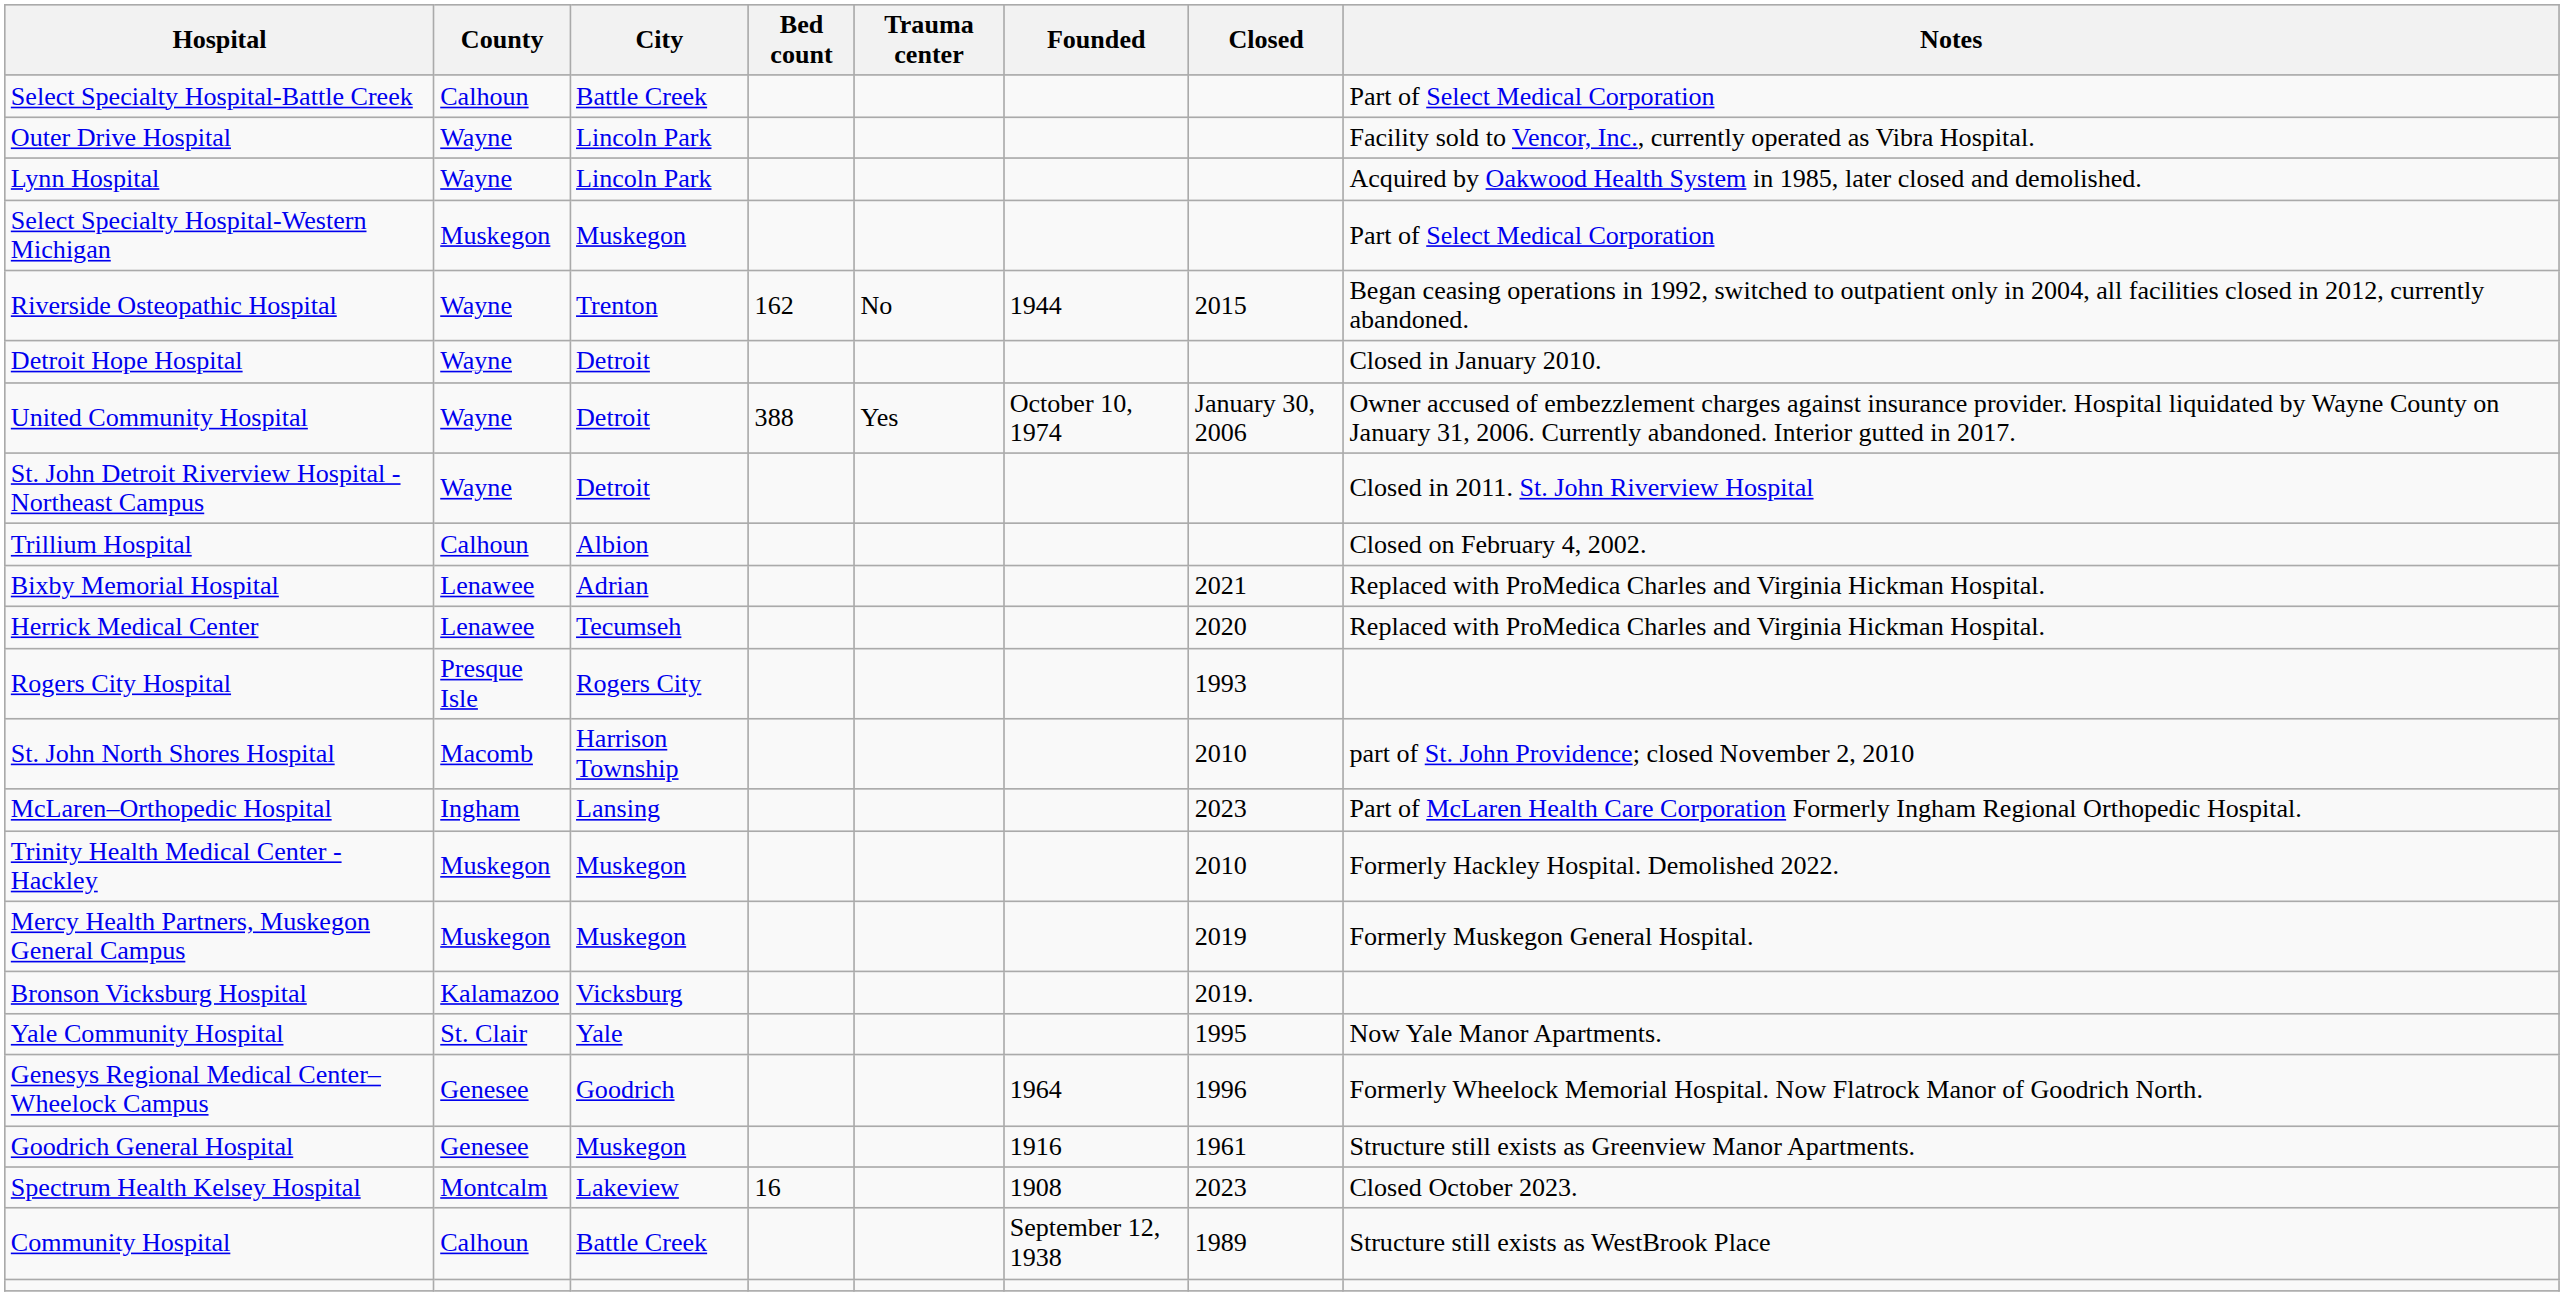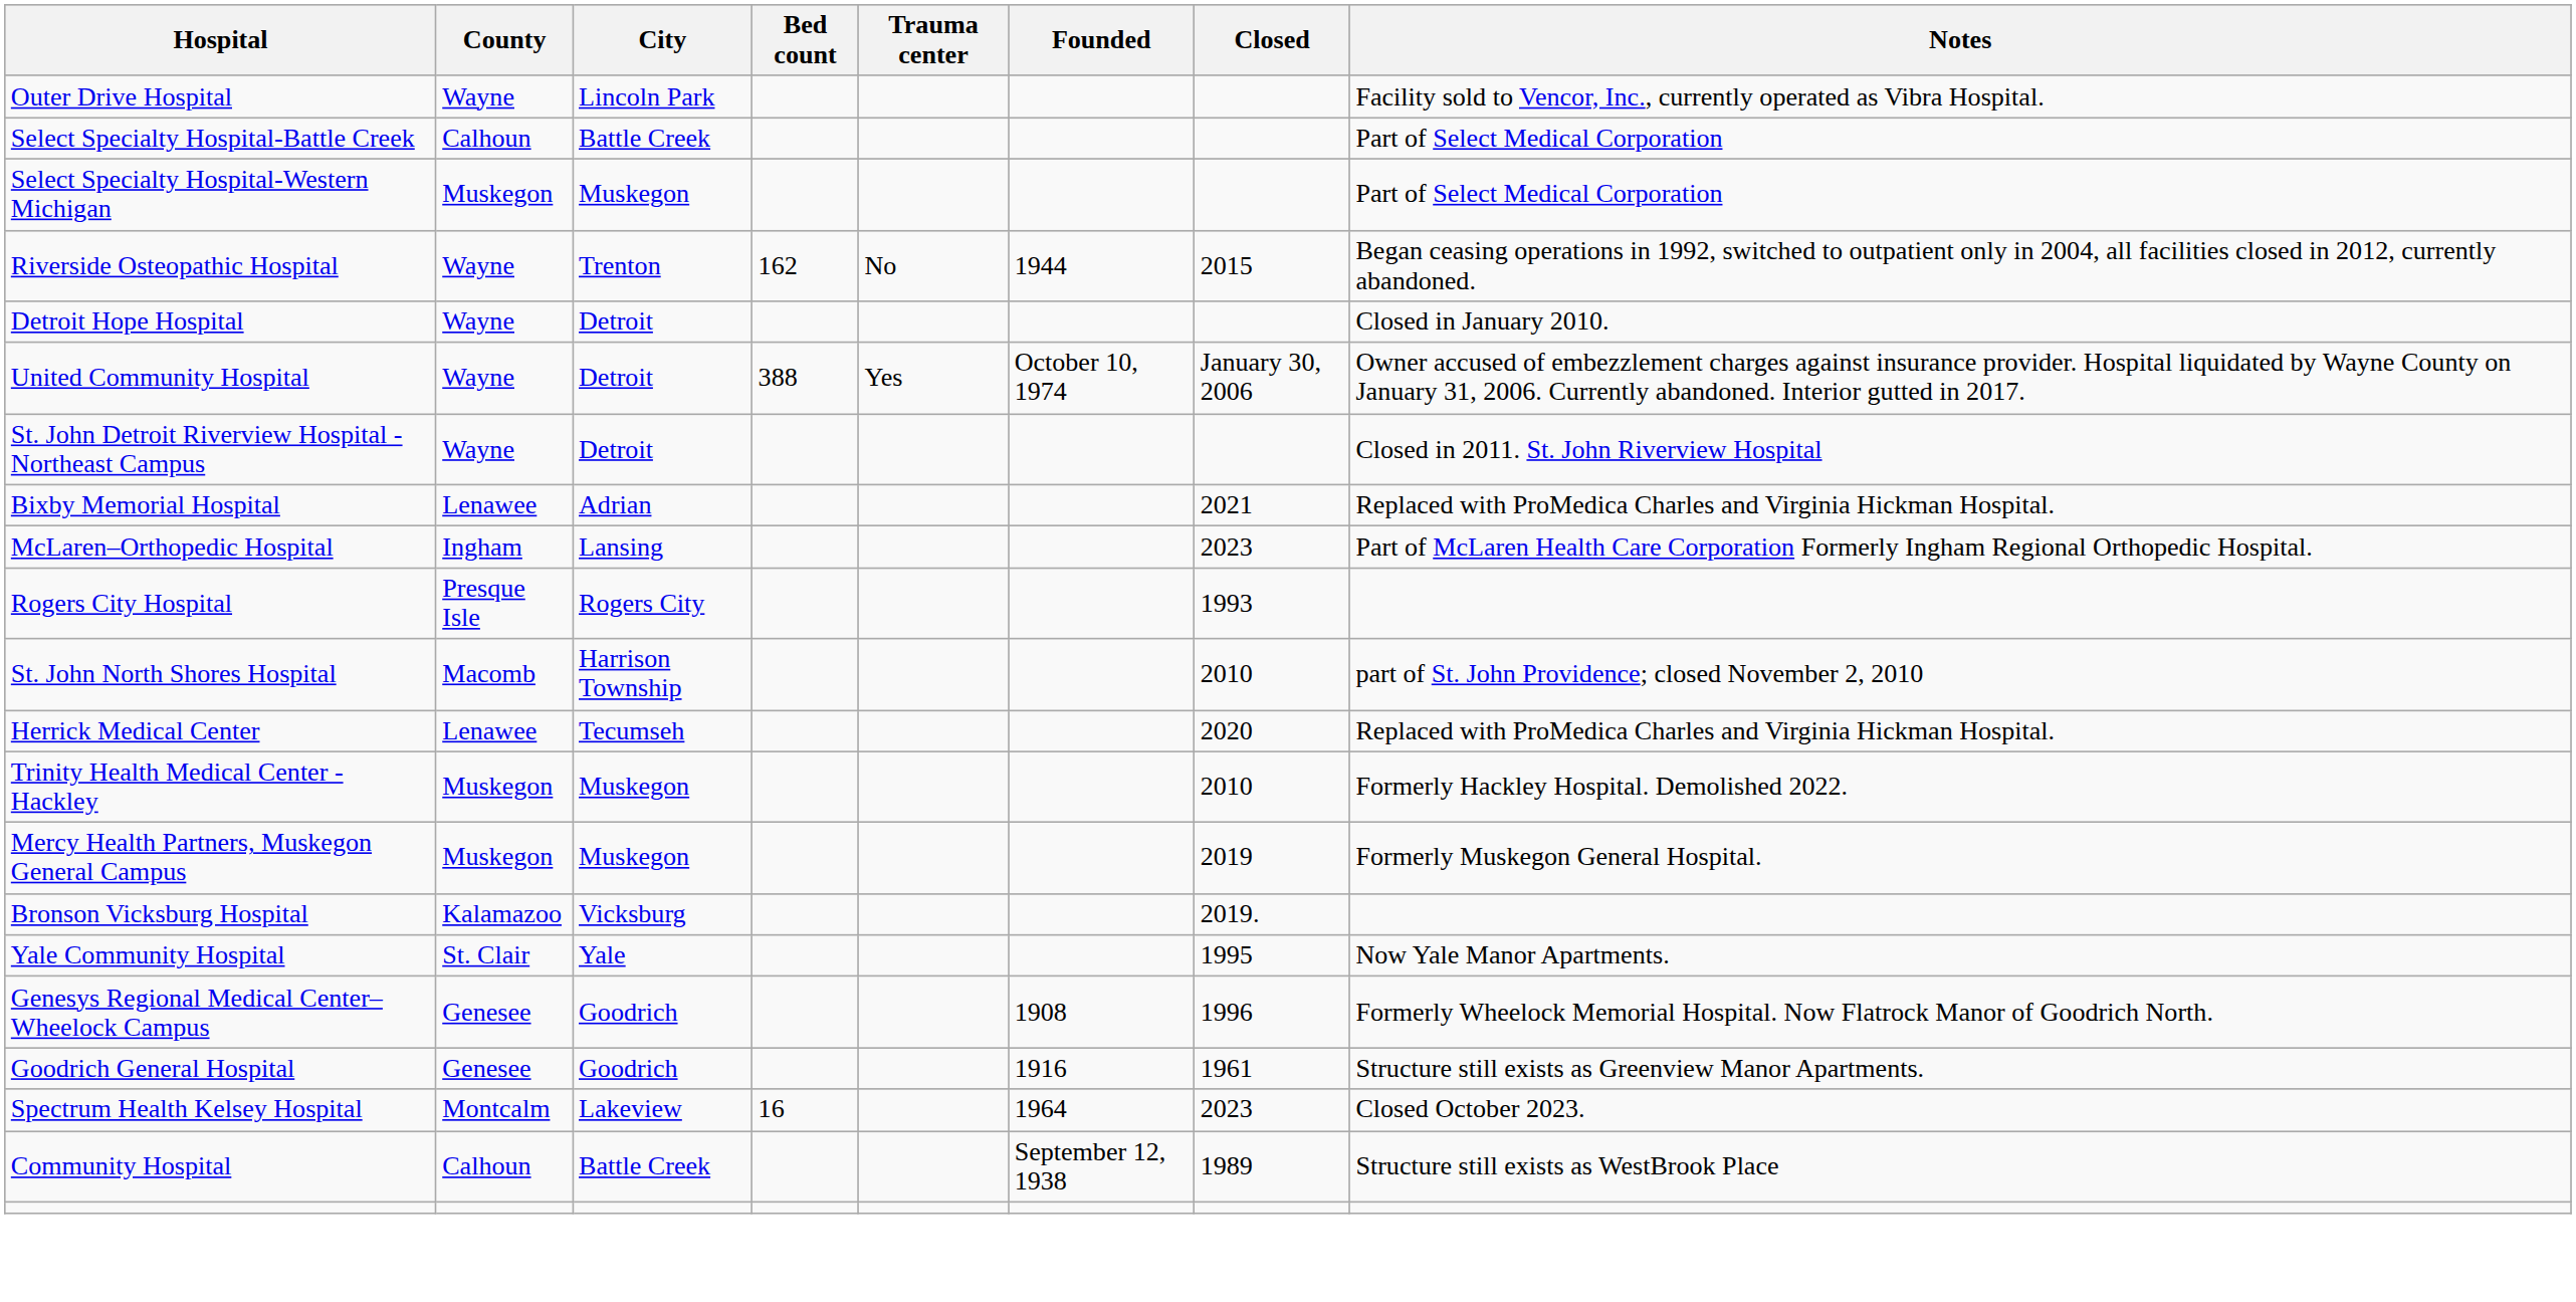 <table class="wikitable sortable" border="1">
 <tr>
 <th>Hospital</th>
 <th>County</th>
 <th>City</th>
 <th>Bed count</th>
 <th>Trauma center</th>
 <th>Founded</th>
 <th>Closed</th>
 <th>Notes</th>
 </tr>
 <tr>
-<td><a href='#'>Select Specialty Hospital-Battle Creek</a></td>
-<td><a href='#'>Calhoun</a></td>
-<td><a href='#'>Battle Creek</a></td>
-<td></td>
-<td></td>
-<td></td>
-<td></td>
-<td>Part of <a href='#'>Select Medical Corporation</a></td>
-</tr>
-<tr>
 <td><a href='#'>Outer Drive Hospital</a></td>
 <td><a href='#'>Wayne</a></td>
 <td><a href='#'>Lincoln Park</a></td>
 <td></td>
 <td></td>
 <td></td>
 <td></td>
 <td>Facility sold to <a href='#'>Vencor, Inc.</a>, currently operated as Vibra Hospital.</td>
 </tr>
 <tr>
-<td><a href='#'>Lynn Hospital</a></td>
-<td><a href='#'>Wayne</a></td>
-<td><a href='#'>Lincoln Park</a></td>
+<td><a href='#'>Select Specialty Hospital-Battle Creek</a></td>
+<td><a href='#'>Calhoun</a></td>
+<td><a href='#'>Battle Creek</a></td>
 <td></td>
 <td></td>
 <td></td>
 <td></td>
-<td>Acquired by <a href='#'>Oakwood Health System</a> in 1985, later closed and demolished.</td>
+<td>Part of <a href='#'>Select Medical Corporation</a></td>
 </tr>
 <tr>
 <td><a href='#'>Select Specialty Hospital-Western Michigan</a></td>
 <td><a href='#'>Muskegon</a></td>
 <td><a href='#'>Muskegon</a></td>
 <td></td>
 <td></td>
 <td></td>
 <td></td>
 <td>Part of <a href='#'>Select Medical Corporation</a></td>
 </tr>
 <tr>
 <td><a href='#'>Riverside Osteopathic Hospital</a></td>
 <td><a href='#'>Wayne</a></td>
 <td><a href='#'>Trenton</a></td>
 <td>162</td>
 <td>No</td>
 <td>1944</td>
 <td>2015</td>
 <td>Began ceasing operations in 1992, switched to outpatient only in 2004, all facilities closed in 2012, currently abandoned.</td>
 </tr>
 <tr>
 <td><a href='#'>Detroit Hope Hospital</a></td>
 <td><a href='#'>Wayne</a></td>
 <td><a href='#'>Detroit</a></td>
 <td></td>
 <td></td>
 <td></td>
 <td></td>
 <td>Closed in January 2010.</td>
 </tr>
 <tr>
 <td><a href='#'>United Community Hospital</a></td>
 <td><a href='#'>Wayne</a></td>
 <td><a href='#'>Detroit</a></td>
 <td>388</td>
 <td>Yes</td>
 <td>October 10, 1974</td>
 <td>January 30, 2006</td>
 <td>Owner accused of embezzlement charges against insurance provider. Hospital liquidated by Wayne County on January 31, 2006. Currently abandoned. Interior gutted in 2017.</td>
 </tr>
 <tr>
 <td><a href='#'>St. John Detroit Riverview Hospital - Northeast Campus</a></td>
 <td><a href='#'>Wayne</a></td>
 <td><a href='#'>Detroit</a></td>
 <td></td>
 <td></td>
 <td></td>
 <td></td>
 <td>Closed in 2011. <a href='#'>St. John Riverview Hospital</a></td>
 </tr>
 <tr>
-<td><a href='#'>Trillium Hospital</a></td>
-<td><a href='#'>Calhoun</a></td>
-<td><a href='#'>Albion</a></td>
-<td></td>
-<td></td>
-<td></td>
-<td></td>
-<td>Closed on February 4, 2002.</td>
-</tr>
-<tr>
 <td><a href='#'>Bixby Memorial Hospital</a></td>
 <td><a href='#'>Lenawee</a></td>
 <td><a href='#'>Adrian</a></td>
 <td></td>
 <td></td>
 <td></td>
 <td>2021</td>
 <td>Replaced with ProMedica Charles and Virginia Hickman Hospital.</td>
 </tr>
 <tr>
-<td><a href='#'>Herrick Medical Center</a></td>
-<td><a href='#'>Lenawee</a></td>
-<td><a href='#'>Tecumseh</a></td>
+<td><a href='#'>McLaren–Orthopedic Hospital</a></td>
+<td><a href='#'>Ingham</a></td>
+<td><a href='#'>Lansing</a></td>
 <td></td>
 <td></td>
 <td></td>
-<td>2020</td>
-<td>Replaced with ProMedica Charles and Virginia Hickman Hospital.</td>
+<td>2023</td>
+<td>Part of <a href='#'>McLaren Health Care Corporation</a> Formerly Ingham Regional Orthopedic Hospital.</td>
 </tr>
 <tr>
 <td><a href='#'>Rogers City Hospital</a></td>
 <td><a href='#'>Presque Isle</a></td>
 <td><a href='#'>Rogers City</a></td>
 <td></td>
 <td></td>
 <td></td>
 <td>1993</td>
 <td></td>
 </tr>
 <tr>
 <td><a href='#'>St. John North Shores Hospital</a></td>
 <td><a href='#'>Macomb</a></td>
 <td><a href='#'>Harrison Township</a></td>
 <td></td>
 <td></td>
 <td></td>
 <td>2010</td>
 <td>part of <a href='#'>St. John Providence</a>; closed November 2, 2010</td>
 </tr>
 <tr>
-<td><a href='#'>McLaren–Orthopedic Hospital</a></td>
-<td><a href='#'>Ingham</a></td>
-<td><a href='#'>Lansing</a></td>
+<td><a href='#'>Herrick Medical Center</a></td>
+<td><a href='#'>Lenawee</a></td>
+<td><a href='#'>Tecumseh</a></td>
 <td></td>
 <td></td>
 <td></td>
-<td>2023</td>
-<td>Part of <a href='#'>McLaren Health Care Corporation</a> Formerly Ingham Regional Orthopedic Hospital.</td>
+<td>2020</td>
+<td>Replaced with ProMedica Charles and Virginia Hickman Hospital.</td>
 </tr>
 <tr>
 <td><a href='#'>Trinity Health Medical Center - Hackley</a></td>
 <td><a href='#'>Muskegon</a></td>
 <td><a href='#'>Muskegon</a></td>
 <td></td>
 <td></td>
 <td></td>
 <td>2010</td>
 <td>Formerly Hackley Hospital. Demolished 2022.</td>
 </tr>
 <tr>
 <td><a href='#'>Mercy Health Partners, Muskegon General Campus</a></td>
 <td><a href='#'>Muskegon</a></td>
 <td><a href='#'>Muskegon</a></td>
 <td></td>
 <td></td>
 <td></td>
 <td>2019</td>
 <td>Formerly Muskegon General Hospital.</td>
 </tr>
 <tr>
 <td><a href='#'>Bronson Vicksburg Hospital</a></td>
 <td><a href='#'>Kalamazoo</a></td>
 <td><a href='#'>Vicksburg</a></td>
 <td></td>
 <td></td>
 <td></td>
 <td>2019.</td>
 </tr>
 <tr>
 <td><a href='#'>Yale Community Hospital</a></td>
 <td><a href='#'>St. Clair</a></td>
 <td><a href='#'>Yale</a></td>
 <td></td>
 <td></td>
 <td></td>
 <td>1995</td>
 <td>Now Yale Manor Apartments.</td>
 </tr>
 <tr>
 <td><a href='#'>Genesys Regional Medical Center–Wheelock Campus</a></td>
 <td><a href='#'>Genesee</a></td>
 <td><a href='#'>Goodrich</a></td>
 <td></td>
 <td></td>
-<td>1964</td>
+<td>1908</td>
 <td>1996</td>
 <td>Formerly Wheelock Memorial Hospital. Now Flatrock Manor of Goodrich North.</td>
 </tr>
 <tr>
 <td><a href='#'>Goodrich General Hospital</a></td>
 <td><a href='#'>Genesee</a></td>
-<td><a href='#'>Muskegon</a></td>
+<td><a href='#'>Goodrich</a></td>
 <td></td>
 <td></td>
 <td>1916</td>
 <td>1961</td>
 <td>Structure still exists as Greenview Manor Apartments.</td>
 </tr>
 <tr>
 <td><a href='#'>Spectrum Health Kelsey Hospital</a></td>
 <td><a href='#'>Montcalm</a></td>
 <td><a href='#'>Lakeview</a></td>
 <td>16</td>
 <td></td>
-<td>1908</td>
+<td>1964</td>
 <td>2023</td>
 <td>Closed October 2023.</td>
 </tr>
 <tr>
 <td><a href='#'>Community Hospital</a></td>
 <td><a href='#'>Calhoun</a></td>
 <td><a href='#'>Battle Creek</a></td>
 <td></td>
 <td></td>
 <td>September 12, 1938</td>
 <td>1989</td>
 <td>Structure still exists as WestBrook Place</td>
 </tr>
 <tr>
 <td></td>
 <td></td>
 <td></td>
 <td></td>
 <td></td>
 <td></td>
 <td></td>
 <td></td>
 </tr>
 </table>
